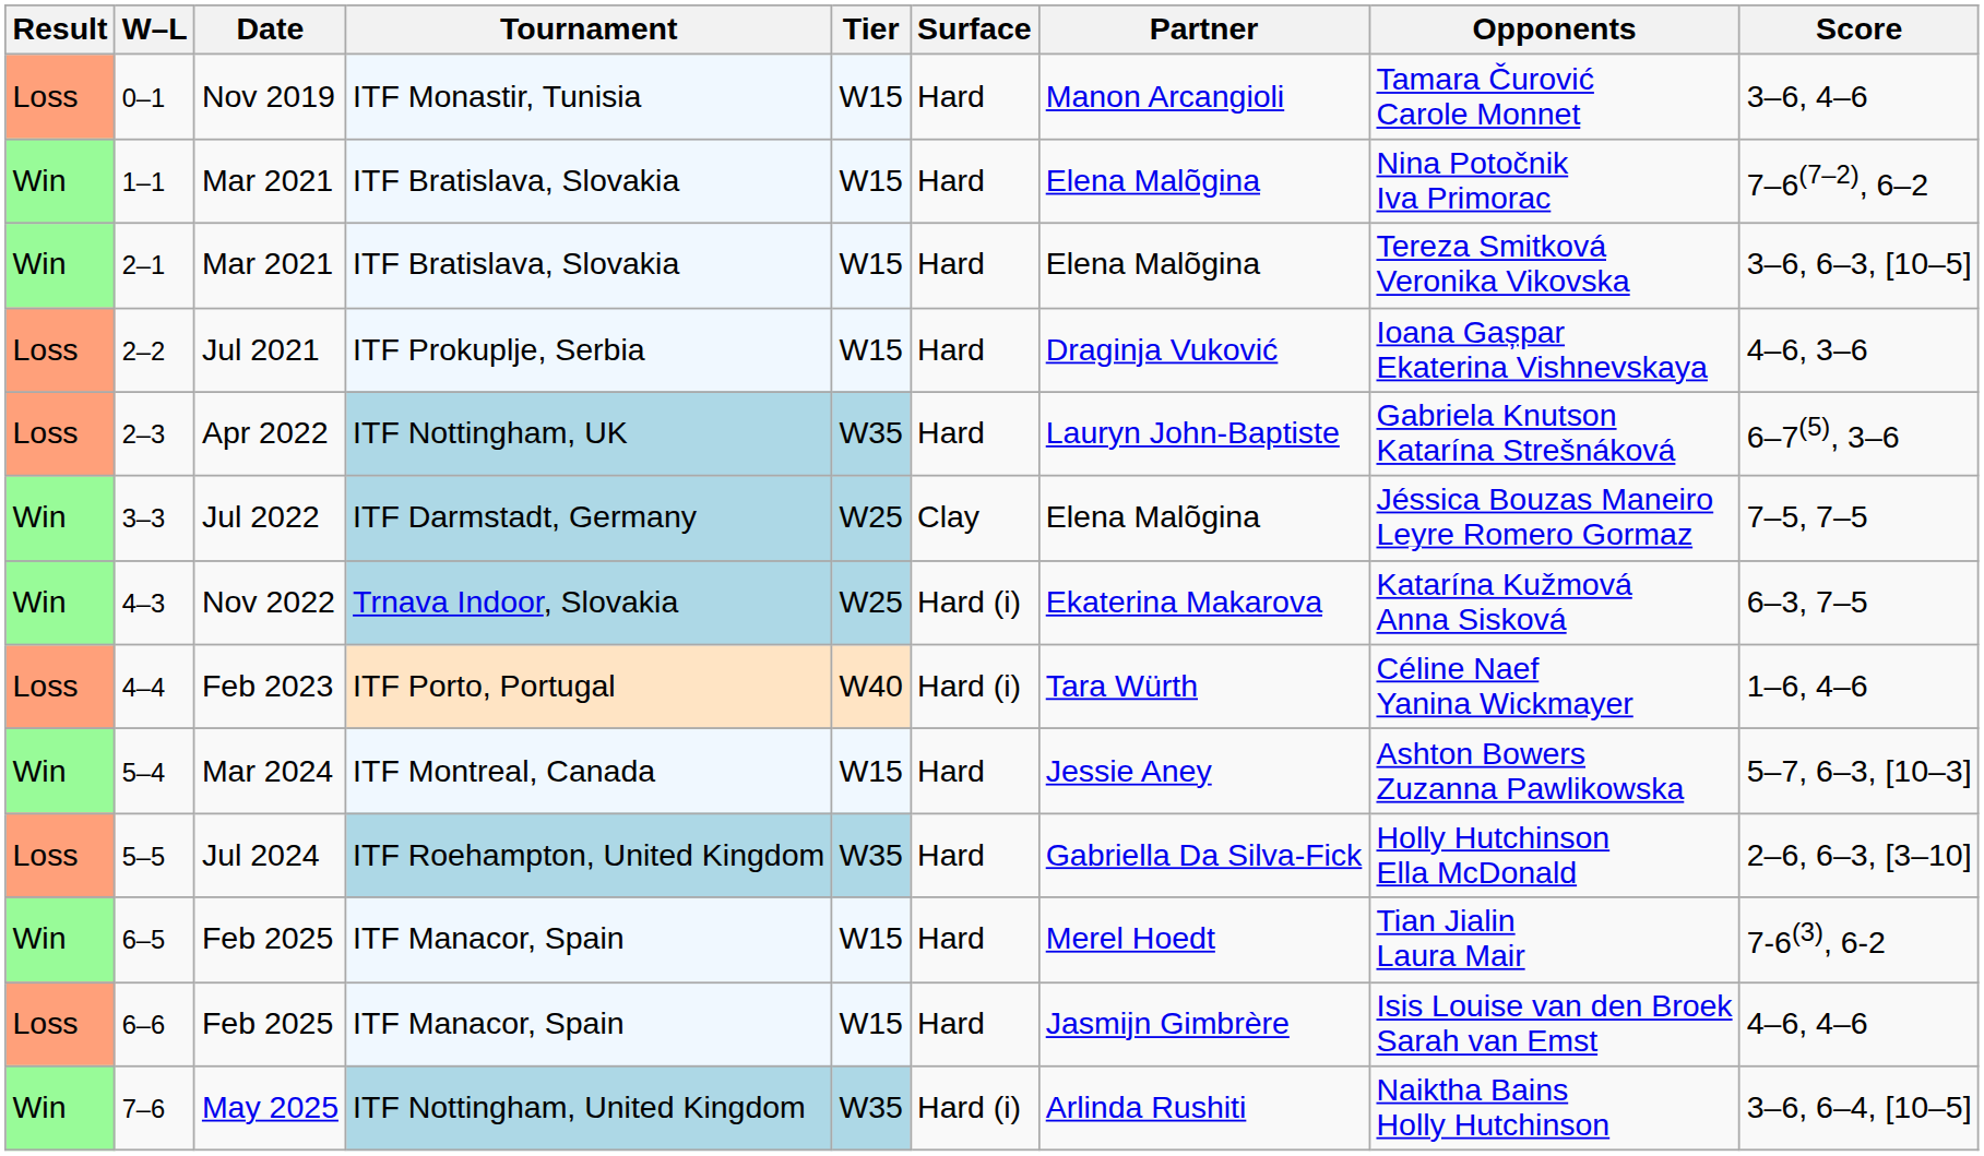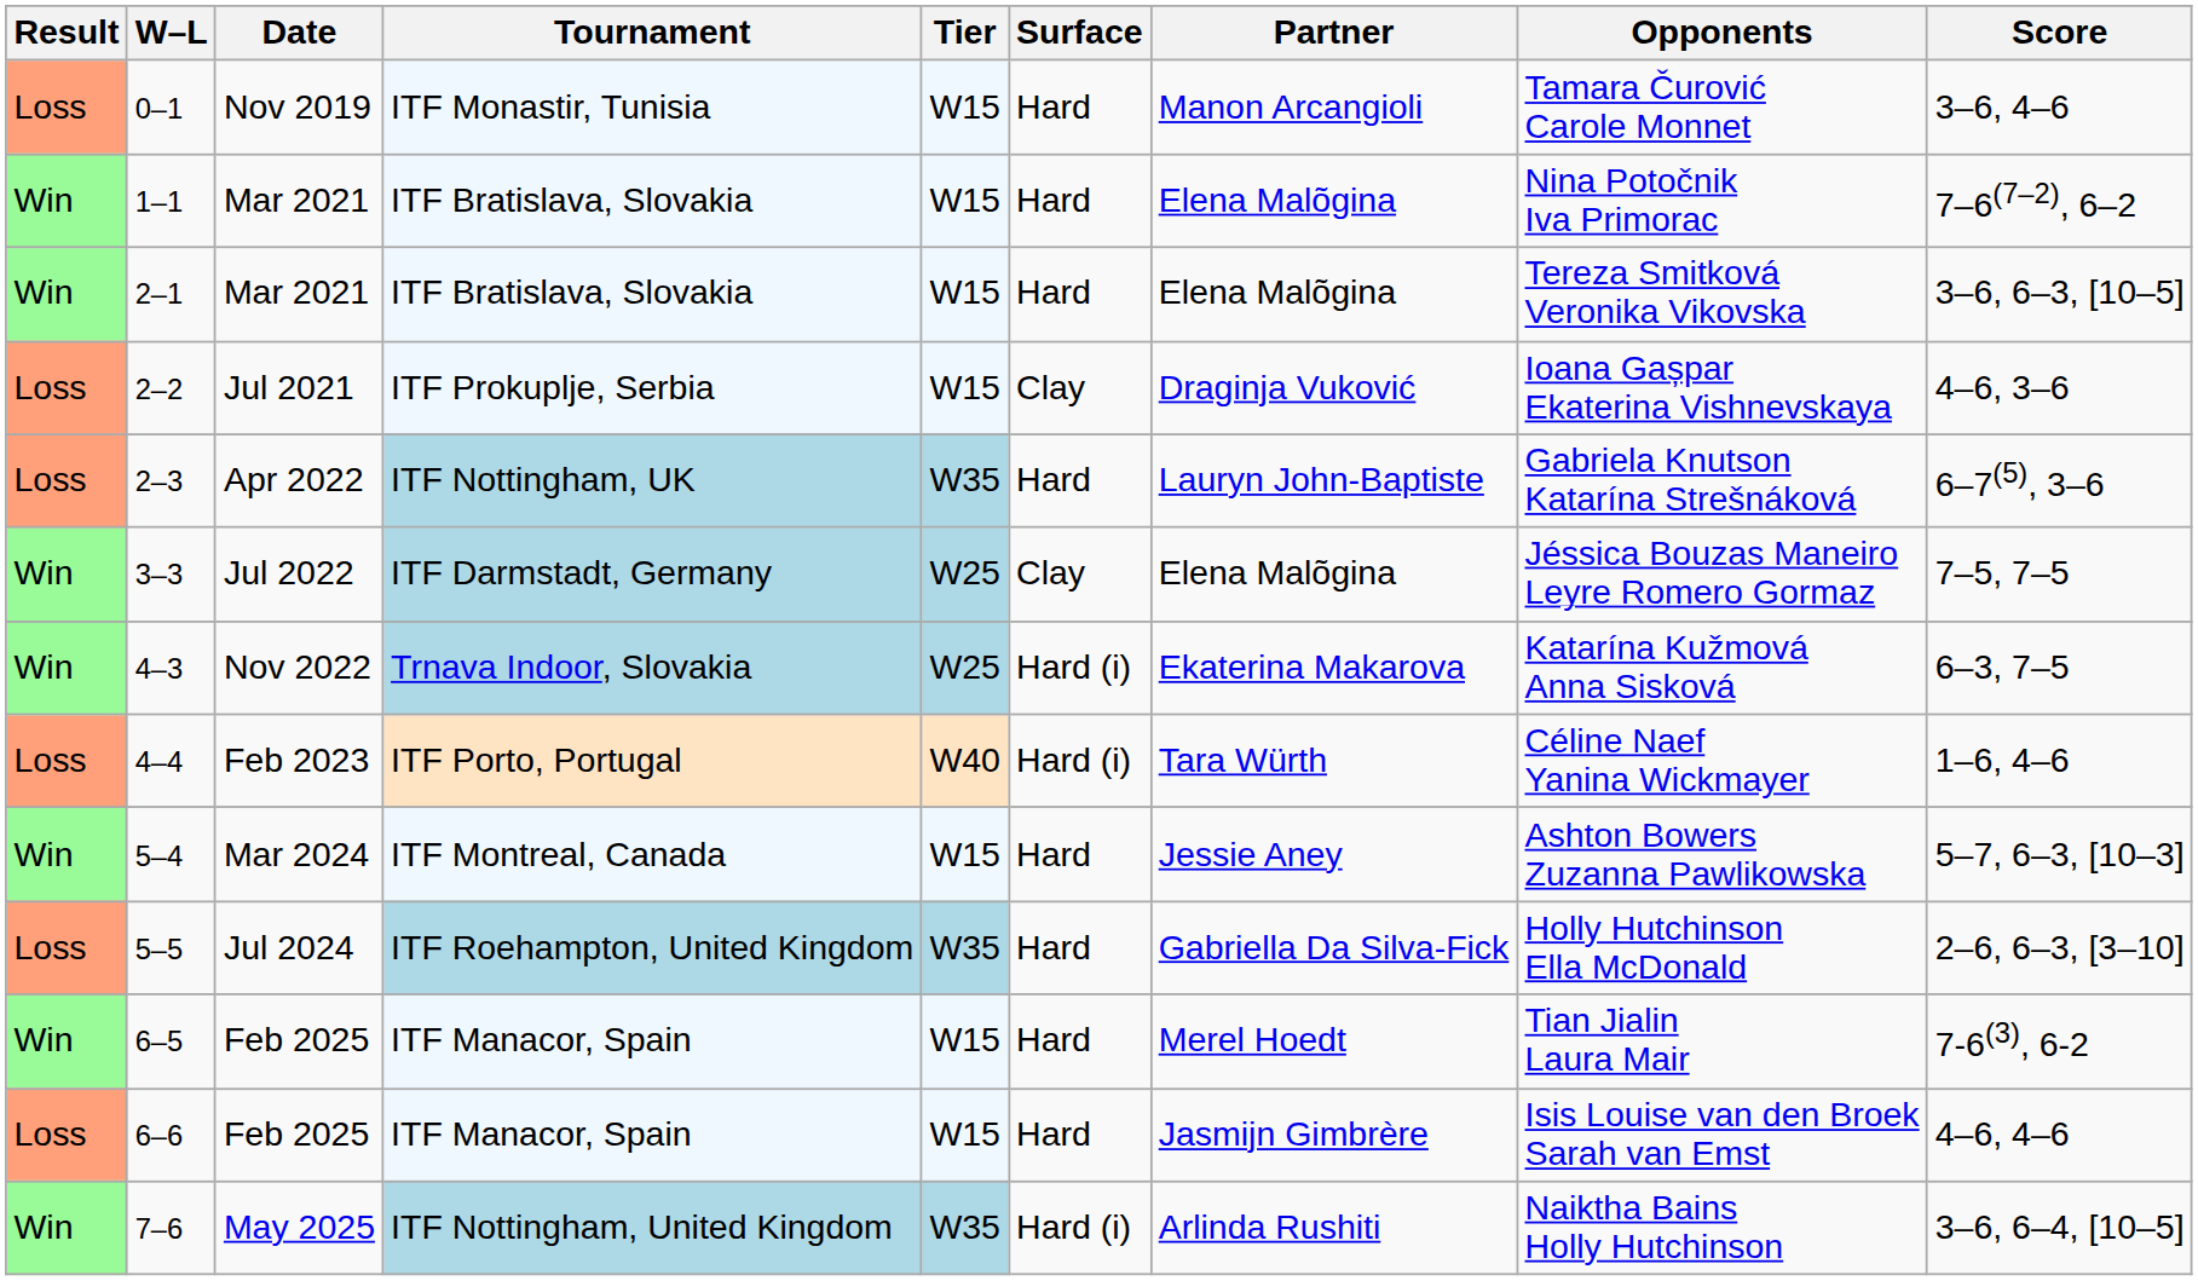 <table class="wikitable sortable">
 <tr>
 <th>Result</th>
 <th class=unsortable>W–L</th>
 <th>Date</th>
 <th>Tournament</th>
 <th>Tier</th>
 <th>Surface</th>
 <th>Partner</th>
 <th>Opponents</th>
 <th class=unsortable>Score</th>
 </tr>
 <tr>
 <td bgcolor=ffa07a>Loss</td>
 <td><small>0–1</small></td>
 <td>Nov 2019</td>
 <td style="background:#f0f8ff;">ITF Monastir, Tunisia</td>
 <td style="background:#f0f8ff;">W15</td>
 <td>Hard</td>
 <td> <a href='#'>Manon Arcangioli</a></td>
 <td> <a href='#'>Tamara Čurović</a> <br>  <a href='#'>Carole Monnet</a></td>
 <td>3–6, 4–6</td>
 </tr>
 <tr>
 <td bgcolor=98FB98>Win</td>
 <td><small>1–1</small></td>
 <td>Mar 2021</td>
 <td style="background:#f0f8ff;">ITF Bratislava, Slovakia</td>
 <td style="background:#f0f8ff;">W15</td>
 <td>Hard</td>
 <td> <a href='#'>Elena Malõgina</a></td>
 <td> <a href='#'>Nina Potočnik</a> <br>  <a href='#'>Iva Primorac</a></td>
 <td>7–6<sup>(7–2)</sup>, 6–2</td>
 </tr>
 <tr>
 <td bgcolor=98FB98>Win</td>
 <td><small>2–1</small></td>
 <td>Mar 2021</td>
 <td style="background:#f0f8ff;">ITF Bratislava, Slovakia</td>
 <td style="background:#f0f8ff;">W15</td>
 <td>Hard</td>
 <td> Elena Malõgina</td>
 <td> <a href='#'>Tereza Smitková</a> <br>  <a href='#'>Veronika Vikovska</a></td>
 <td>3–6, 6–3, [10–5]</td>
 </tr>
 <tr>
 <td bgcolor=ffa07a>Loss</td>
 <td><small>2–2</small></td>
 <td>Jul 2021</td>
 <td style="background:#f0f8ff;">ITF Prokuplje, Serbia</td>
 <td style="background:#f0f8ff;">W15</td>
-<td>Hard</td>
+<td>Clay</td>
 <td> <a href='#'>Draginja Vuković</a></td>
 <td> <a href='#'>Ioana Gașpar</a> <br>  <a href='#'>Ekaterina Vishnevskaya</a></td>
 <td>4–6, 3–6</td>
 </tr>
 <tr>
 <td bgcolor=ffa07a>Loss</td>
 <td><small>2–3</small></td>
 <td>Apr 2022</td>
 <td style="background:lightblue;">ITF Nottingham, UK</td>
 <td style="background:lightblue;">W35</td>
 <td>Hard</td>
 <td> <a href='#'>Lauryn John-Baptiste</a></td>
 <td> <a href='#'>Gabriela Knutson</a> <br>  <a href='#'>Katarína Strešnáková</a></td>
 <td>6–7<sup>(5)</sup>, 3–6</td>
 </tr>
 <tr>
 <td bgcolor=98FB98>Win</td>
 <td><small>3–3</small></td>
 <td>Jul 2022</td>
 <td style="background:lightblue;">ITF Darmstadt, Germany</td>
 <td style="background:lightblue;">W25</td>
 <td>Clay</td>
 <td> Elena Malõgina</td>
 <td> <a href='#'>Jéssica Bouzas Maneiro</a> <br>  <a href='#'>Leyre Romero Gormaz</a></td>
 <td>7–5, 7–5</td>
 </tr>
 <tr>
 <td bgcolor=98FB98>Win</td>
 <td><small>4–3</small></td>
 <td>Nov 2022</td>
 <td style="background:lightblue;"><a href='#'>Trnava Indoor</a>, Slovakia</td>
 <td style="background:lightblue;">W25</td>
 <td>Hard (i)</td>
 <td> <a href='#'>Ekaterina Makarova</a></td>
 <td> <a href='#'>Katarína Kužmová</a> <br>  <a href='#'>Anna Sisková</a></td>
 <td>6–3, 7–5</td>
 </tr>
 <tr>
 <td bgcolor=ffa07a>Loss</td>
 <td><small>4–4</small></td>
 <td>Feb 2023</td>
 <td style="background:#ffe4c4;">ITF Porto, Portugal</td>
 <td style="background:#ffe4c4;">W40</td>
 <td>Hard (i)</td>
 <td> <a href='#'>Tara Würth</a></td>
 <td> <a href='#'>Céline Naef</a> <br>  <a href='#'>Yanina Wickmayer</a></td>
 <td>1–6, 4–6</td>
 </tr>
 <tr>
 <td bgcolor=98FB98>Win</td>
 <td><small>5–4</small></td>
 <td>Mar 2024</td>
 <td style="background:#f0f8ff;">ITF Montreal, Canada</td>
 <td style="background:#f0f8ff;">W15</td>
 <td>Hard</td>
 <td> <a href='#'>Jessie Aney</a></td>
 <td> <a href='#'>Ashton Bowers</a> <br>  <a href='#'>Zuzanna Pawlikowska</a></td>
 <td>5–7, 6–3, [10–3]</td>
 </tr>
 <tr>
 <td style="background:#ffa07a;">Loss</td>
 <td><small>5–5</small></td>
 <td>Jul 2024</td>
 <td style="background:lightblue;">ITF Roehampton, United Kingdom</td>
 <td style="background:lightblue;">W35</td>
 <td>Hard</td>
 <td> <a href='#'>Gabriella Da Silva-Fick</a></td>
 <td> <a href='#'>Holly Hutchinson</a> <br>  <a href='#'>Ella McDonald</a></td>
 <td>2–6, 6–3, [3–10]</td>
 </tr>
 <tr>
 <td bgcolor=98FB98>Win</td>
 <td><small>6–5</small></td>
 <td>Feb 2025</td>
 <td style="background:#f0f8ff;">ITF Manacor, Spain</td>
 <td style="background:#f0f8ff;">W15</td>
 <td>Hard</td>
 <td> <a href='#'>Merel Hoedt</a></td>
 <td> <a href='#'>Tian Jialin</a> <br>  <a href='#'>Laura Mair</a></td>
 <td>7-6<sup>(3)</sup>, 6-2</td>
 </tr>
 <tr>
 <td style="background:#ffa07a;">Loss</td>
 <td><small>6–6</small></td>
 <td>Feb 2025</td>
 <td style="background:#f0f8ff;">ITF Manacor, Spain</td>
 <td style="background:#f0f8ff;">W15</td>
 <td>Hard</td>
 <td> <a href='#'>Jasmijn Gimbrère</a></td>
 <td> <a href='#'>Isis Louise van den Broek</a> <br>  <a href='#'>Sarah van Emst</a></td>
 <td>4–6, 4–6</td>
 </tr>
 <tr>
 <td style="background:#98fb98;">Win</td>
 <td><small>7–6</small></td>
 <td><a href='#'>May 2025</a></td>
 <td style="background:lightblue;">ITF Nottingham, United Kingdom</td>
 <td style="background:lightblue;">W35</td>
 <td>Hard (i)</td>
 <td> <a href='#'>Arlinda Rushiti</a></td>
 <td> <a href='#'>Naiktha Bains</a> <br>  <a href='#'>Holly Hutchinson</a></td>
 <td>3–6, 6–4, [10–5]</td>
 </tr>
 </table>
